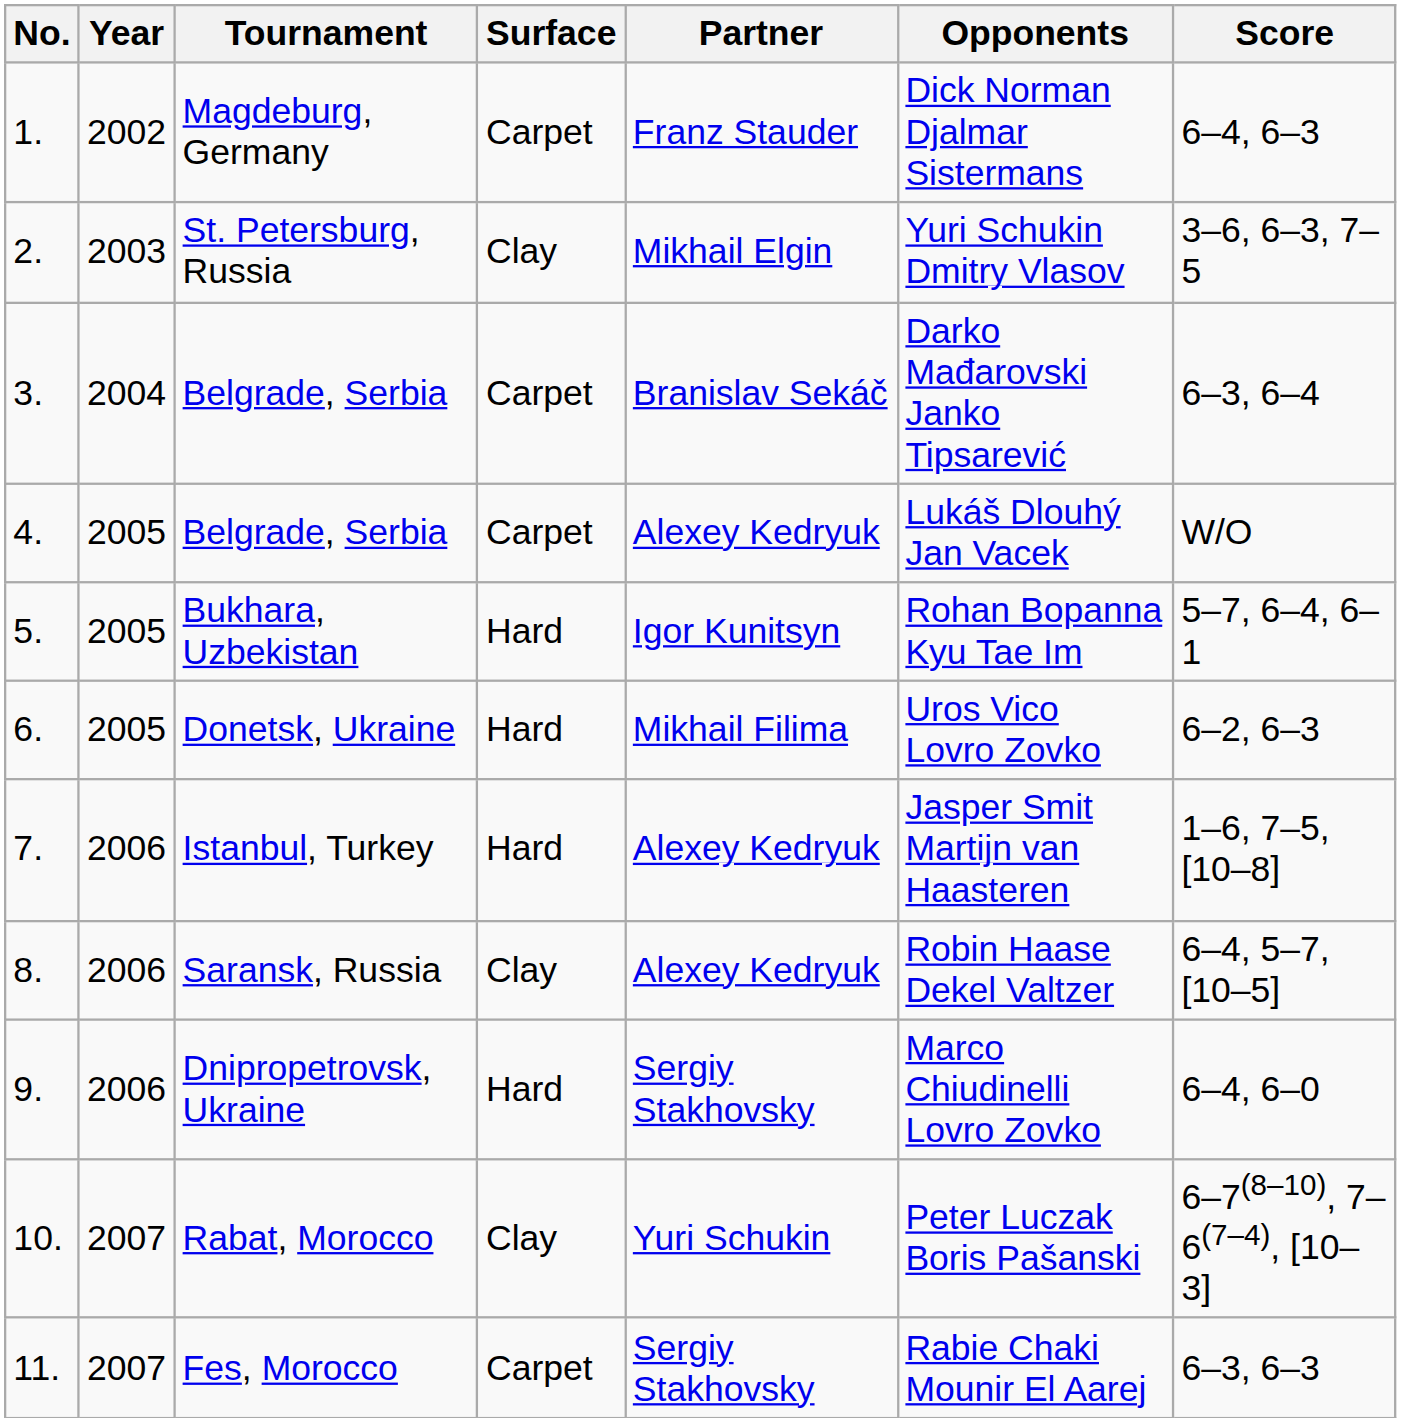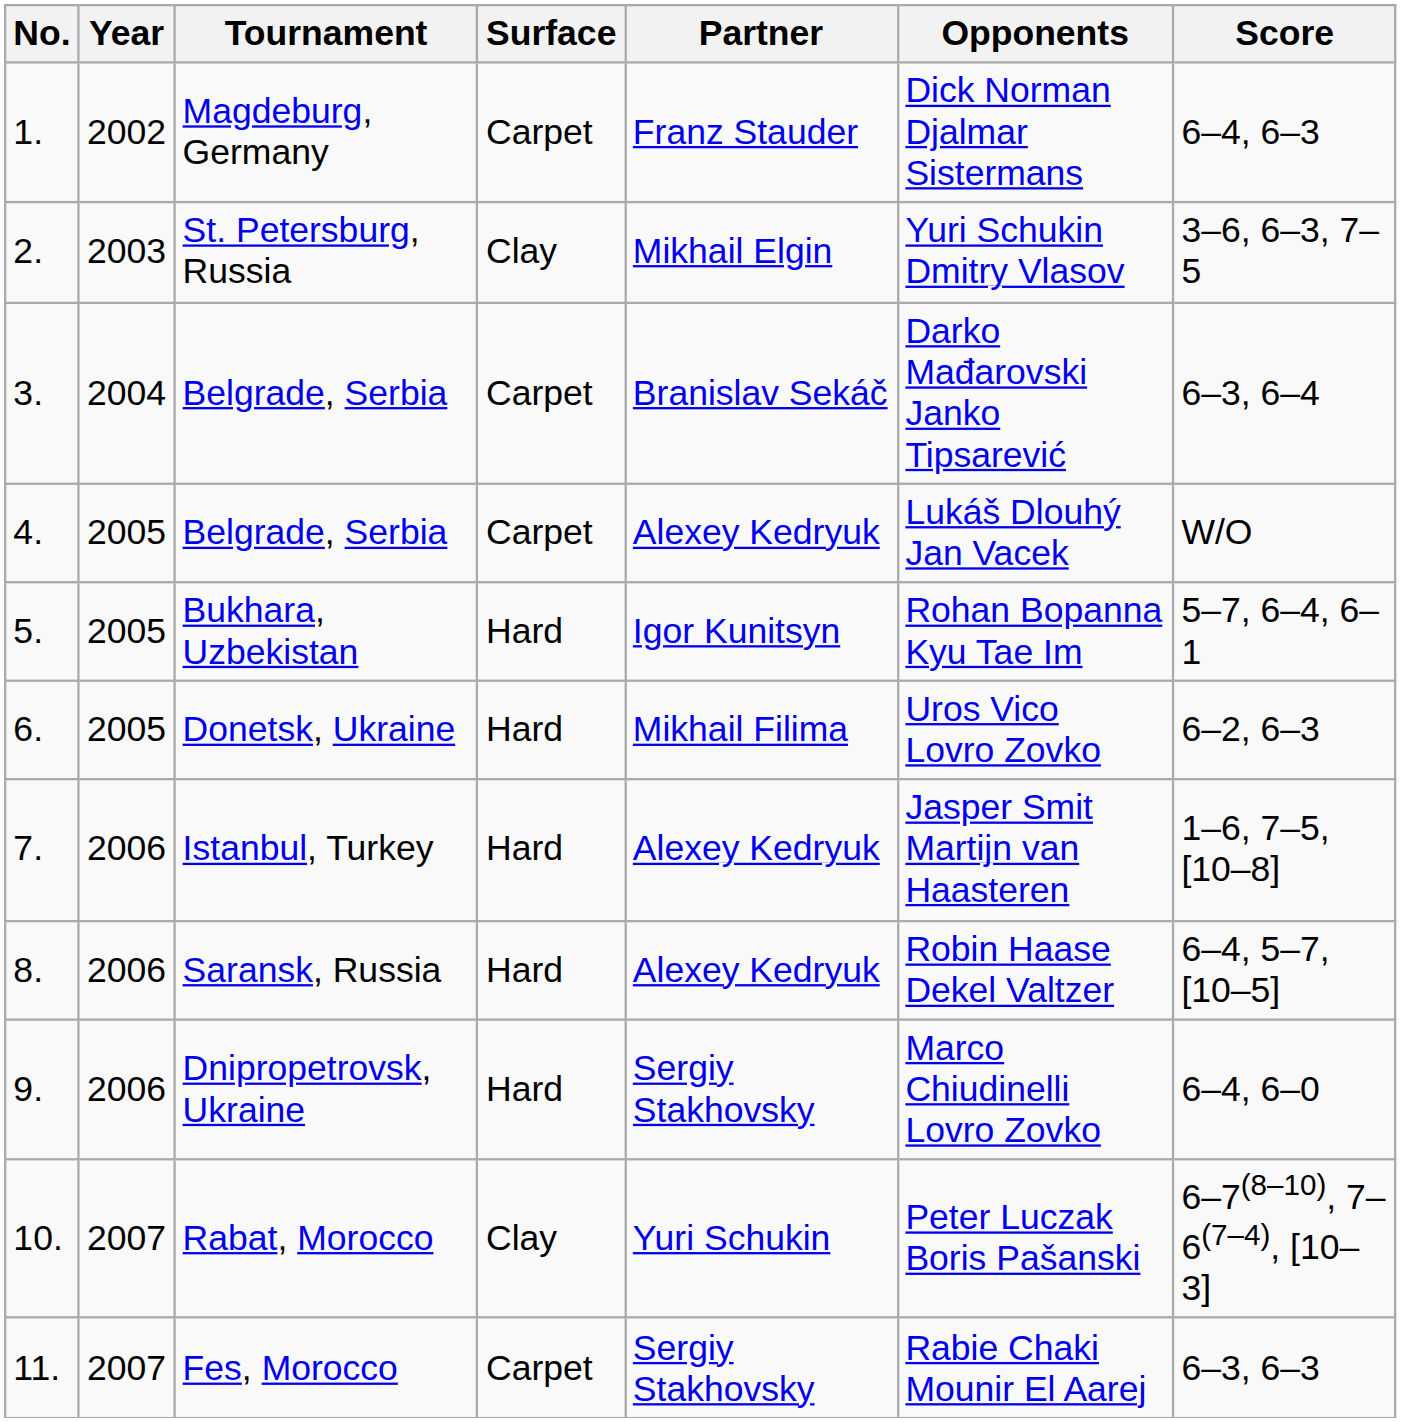 <table class="sortable wikitable" style=font-size:97%>
 <tr>
 <th>No.</th>
 <th>Year</th>
 <th style="width:150px">Tournament</th>
 <th style="width:50px">Surface</th>
 <th style="width:160px">Partner</th>
 <th style="width:160px">Opponents</th>
 <th style="width:160px" class="unsortable">Score</th>
 </tr>
 <tr>
 <td>1.</td>
 <td>2002</td>
 <td><a href='#'>Magdeburg</a>, Germany</td>
 <td>Carpet</td>
 <td> <a href='#'>Franz Stauder</a></td>
 <td> <a href='#'>Dick Norman</a><br> <a href='#'>Djalmar Sistermans</a></td>
 <td>6–4, 6–3</td>
 </tr>
 <tr>
 <td>2.</td>
 <td>2003</td>
 <td><a href='#'>St. Petersburg</a>, Russia</td>
 <td>Clay</td>
 <td> <a href='#'>Mikhail Elgin</a></td>
 <td> <a href='#'>Yuri Schukin</a><br> <a href='#'>Dmitry Vlasov</a></td>
 <td>3–6, 6–3, 7–5</td>
 </tr>
 <tr>
 <td>3.</td>
 <td>2004</td>
 <td><a href='#'>Belgrade</a>, <a href='#'>Serbia</a></td>
 <td>Carpet</td>
 <td> <a href='#'>Branislav Sekáč</a></td>
 <td> <a href='#'>Darko Mađarovski</a><br> <a href='#'>Janko Tipsarević</a></td>
 <td>6–3, 6–4</td>
 </tr>
 <tr>
 <td>4.</td>
 <td>2005</td>
 <td><a href='#'>Belgrade</a>, <a href='#'>Serbia</a></td>
 <td>Carpet</td>
 <td> <a href='#'>Alexey Kedryuk</a></td>
 <td> <a href='#'>Lukáš Dlouhý</a><br> <a href='#'>Jan Vacek</a></td>
 <td>W/O</td>
 </tr>
 <tr>
 <td>5.</td>
 <td>2005</td>
 <td><a href='#'>Bukhara</a>, <a href='#'>Uzbekistan</a></td>
 <td>Hard</td>
 <td> <a href='#'>Igor Kunitsyn</a></td>
 <td> <a href='#'>Rohan Bopanna</a><br> <a href='#'>Kyu Tae Im</a></td>
 <td>5–7, 6–4, 6–1</td>
 </tr>
 <tr>
 <td>6.</td>
 <td>2005</td>
 <td><a href='#'>Donetsk</a>, <a href='#'>Ukraine</a></td>
 <td>Hard</td>
 <td> <a href='#'>Mikhail Filima</a></td>
 <td> <a href='#'>Uros Vico</a><br> <a href='#'>Lovro Zovko</a></td>
 <td>6–2, 6–3</td>
 </tr>
 <tr>
 <td>7.</td>
 <td>2006</td>
 <td><a href='#'>Istanbul</a>, Turkey</td>
 <td>Hard</td>
 <td> <a href='#'>Alexey Kedryuk</a></td>
 <td> <a href='#'>Jasper Smit</a><br> <a href='#'>Martijn van Haasteren</a></td>
 <td>1–6, 7–5, [10–8]</td>
 </tr>
 <tr>
 <td>8.</td>
 <td>2006</td>
 <td><a href='#'>Saransk</a>, Russia</td>
-<td>Clay</td>
+<td>Hard</td>
 <td> <a href='#'>Alexey Kedryuk</a></td>
 <td> <a href='#'>Robin Haase</a><br> <a href='#'>Dekel Valtzer</a></td>
 <td>6–4, 5–7, [10–5]</td>
 </tr>
 <tr>
 <td>9.</td>
 <td>2006</td>
 <td><a href='#'>Dnipropetrovsk</a>, <a href='#'>Ukraine</a></td>
 <td>Hard</td>
 <td> <a href='#'>Sergiy Stakhovsky</a></td>
 <td> <a href='#'>Marco Chiudinelli</a><br> <a href='#'>Lovro Zovko</a></td>
 <td>6–4, 6–0</td>
 </tr>
 <tr>
 <td>10.</td>
 <td>2007</td>
 <td><a href='#'>Rabat</a>, <a href='#'>Morocco</a></td>
 <td>Clay</td>
 <td> <a href='#'>Yuri Schukin</a></td>
 <td> <a href='#'>Peter Luczak</a><br> <a href='#'>Boris Pašanski</a></td>
 <td>6–7<sup>(8–10)</sup>, 7–6<sup>(7–4)</sup>, [10–3]</td>
 </tr>
 <tr>
 <td>11.</td>
 <td>2007</td>
 <td><a href='#'>Fes</a>, <a href='#'>Morocco</a></td>
 <td>Carpet</td>
 <td> <a href='#'>Sergiy Stakhovsky</a></td>
 <td> <a href='#'>Rabie Chaki</a><br> <a href='#'>Mounir El Aarej</a></td>
 <td>6–3, 6–3</td>
 </tr>
 </table>
